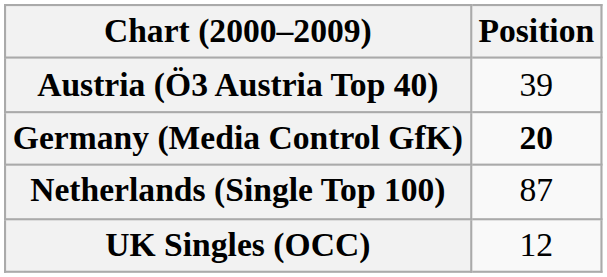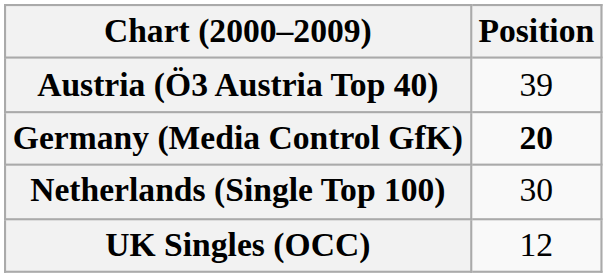 <table class="wikitable sortable plainrowheaders">
 <tr>
 <th>Chart (2000–2009)</th>
 <th>Position</th>
 </tr>
 <tr>
 <th scope="row">Austria (Ö3 Austria Top 40)</th>
 <td style="text-align:center;">39</td>
 </tr>
 <tr>
 <th scope="row">Germany (Media Control GfK)</th>
 <td style="text-align:center;"><strong>20</strong></td>
 </tr>
 <tr>
 <th scope="row">Netherlands (Single Top 100)</th>
-<td style="text-align:center;">87</td>
+<td style="text-align:center;">30</td>
 </tr>
 <tr>
 <th scope="row">UK Singles (OCC)</th>
 <td style="text-align:center;">12</td>
 </tr>
 </table>
